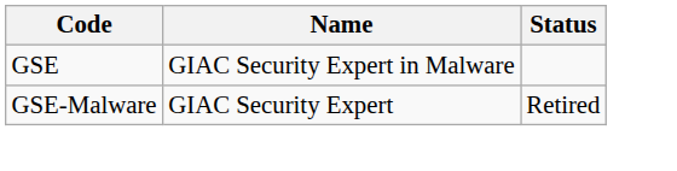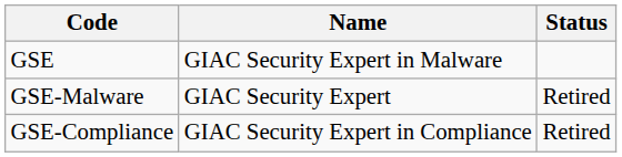 <table class="wikitable sortable">
 <tr>
 <th>Code</th>
 <th>Name</th>
 <th>Status</th>
 </tr>
 <tr>
 <td>GSE</td>
 <td>GIAC Security Expert in Malware</td>
 </tr>
 <tr>
 <td>GSE-Malware</td>
 <td>GIAC Security Expert</td>
 <td>Retired</td>
 </tr>
+<tr>
+<td>GSE-Compliance</td>
+<td>GIAC Security Expert in Compliance</td>
+<td>Retired</td>
+</tr>
 </table>
